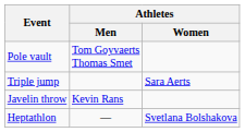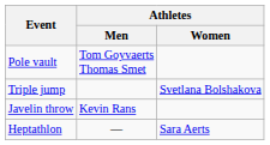 <table class=wikitable style="font-size:90%">
 <tr>
 <th rowspan=2>Event</th>
 <th colspan=2>Athletes</th>
 </tr>
 <tr>
 <th>Men</th>
 <th>Women</th>
 </tr>
 <tr>
 <td><a href='#'>Pole vault</a></td>
 <td><a href='#'>Tom Goyvaerts</a><br><a href='#'>Thomas Smet</a></td>
 <td></td>
 </tr>
 <tr>
 <td><a href='#'>Triple jump</a></td>
 <td></td>
-<td><a href='#'>Sara Aerts</a></td>
+<td><a href='#'>Svetlana Bolshakova</a></td>
 </tr>
 <tr>
 <td><a href='#'>Javelin throw</a></td>
 <td><a href='#'>Kevin Rans</a></td>
 <td></td>
 </tr>
 <tr>
 <td><a href='#'>Heptathlon</a></td>
 <td align=center>—</td>
-<td><a href='#'>Svetlana Bolshakova</a></td>
+<td><a href='#'>Sara Aerts</a></td>
 </tr>
 </table>
